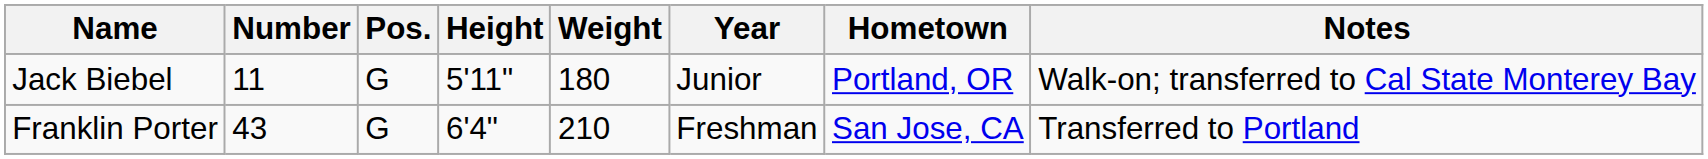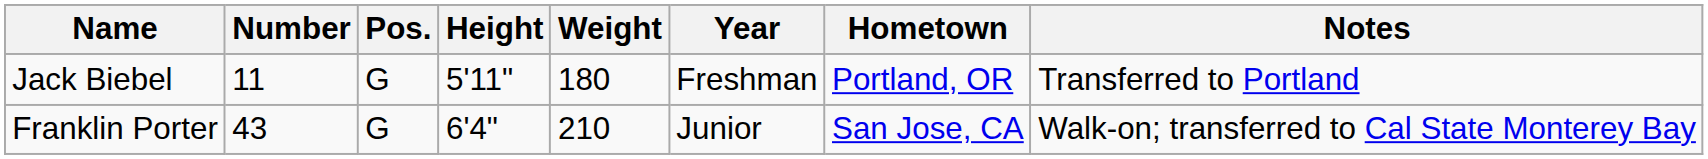 <table class="wikitable sortable" border="1">
 <tr>
 <th>Name</th>
 <th>Number</th>
 <th>Pos.</th>
 <th>Height</th>
 <th>Weight</th>
 <th>Year</th>
 <th>Hometown</th>
 <th class="unsortable">Notes</th>
 </tr>
 <tr>
 <td>Jack Biebel</td>
 <td>11</td>
 <td>G</td>
 <td>5'11"</td>
 <td>180</td>
-<td>Junior</td>
+<td>Freshman</td>
 <td><a href='#'>Portland, OR</a></td>
-<td>Walk-on; transferred to <a href='#'>Cal State Monterey Bay</a></td>
+<td>Transferred to <a href='#'>Portland</a></td>
 </tr>
 <tr>
 <td>Franklin Porter</td>
 <td>43</td>
 <td>G</td>
 <td>6'4"</td>
 <td>210</td>
-<td>Freshman</td>
+<td>Junior</td>
 <td><a href='#'>San Jose, CA</a></td>
-<td>Transferred to <a href='#'>Portland</a></td>
+<td>Walk-on; transferred to <a href='#'>Cal State Monterey Bay</a></td>
 </tr>
 </table>
